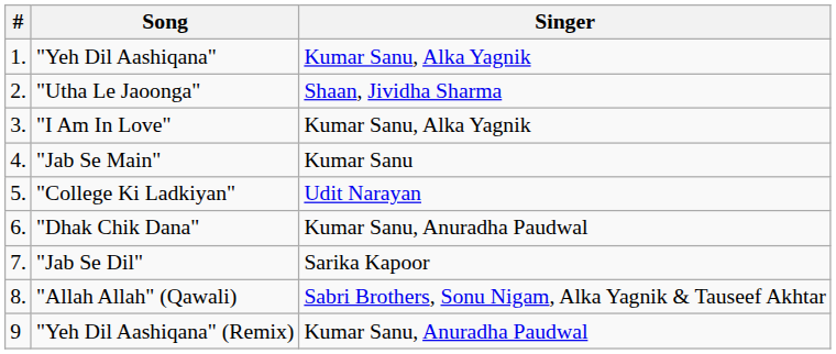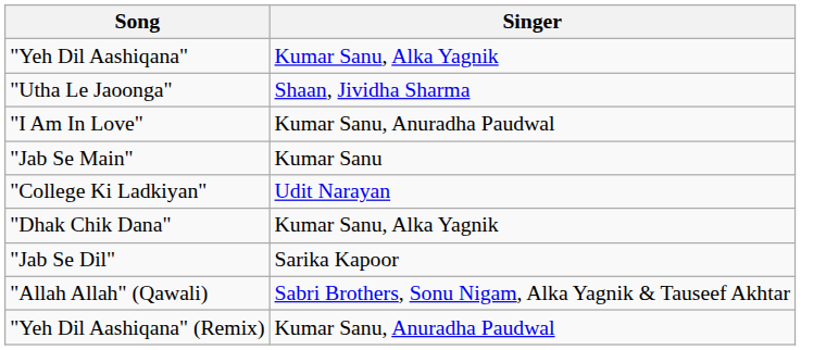 <table class="wikitable sortable">
 <tr>
-<th>#</th>
 <th>Song</th>
 <th>Singer</th>
 </tr>
 <tr>
-<td>1.</td>
 <td>"Yeh Dil Aashiqana"</td>
 <td><a href='#'>Kumar Sanu</a>, <a href='#'>Alka Yagnik</a></td>
 </tr>
 <tr>
-<td>2.</td>
 <td>"Utha Le Jaoonga"</td>
 <td><a href='#'>Shaan</a>, <a href='#'>Jividha Sharma</a></td>
 </tr>
 <tr>
-<td>3.</td>
 <td>"I Am In Love"</td>
-<td>Kumar Sanu, Alka Yagnik</td>
+<td>Kumar Sanu, Anuradha Paudwal</td>
 </tr>
 <tr>
-<td>4.</td>
 <td>"Jab Se Main"</td>
 <td>Kumar Sanu</td>
 </tr>
 <tr>
-<td>5.</td>
 <td>"College Ki Ladkiyan"</td>
 <td><a href='#'>Udit Narayan</a></td>
 </tr>
 <tr>
-<td>6.</td>
 <td>"Dhak Chik Dana"</td>
-<td>Kumar Sanu, Anuradha Paudwal</td>
+<td>Kumar Sanu, Alka Yagnik</td>
 </tr>
 <tr>
-<td>7.</td>
 <td>"Jab Se Dil"</td>
 <td>Sarika Kapoor</td>
 </tr>
 <tr>
-<td>8.</td>
 <td>"Allah Allah" (Qawali)</td>
 <td><a href='#'>Sabri Brothers</a>, <a href='#'>Sonu Nigam</a>, Alka Yagnik & Tauseef Akhtar</td>
 </tr>
 <tr>
-<td>9</td>
 <td>"Yeh Dil Aashiqana" (Remix)</td>
 <td>Kumar Sanu, <a href='#'>Anuradha Paudwal</a></td>
 </tr>
 </table>
